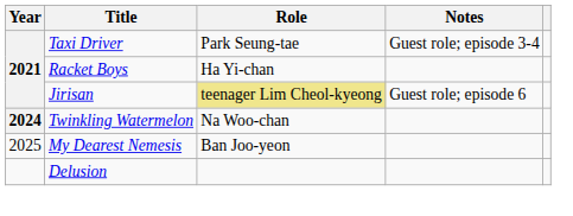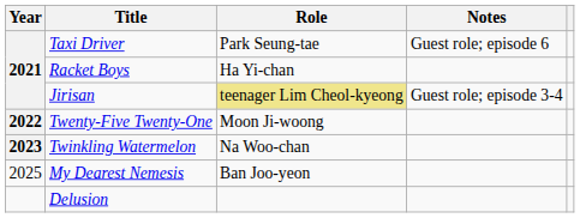 <table class="wikitable plainrowheaders sortable">
 <tr>
 <th scope="col">Year</th>
 <th scope="col">Title</th>
 <th scope="col">Role</th>
 <th scope="col" class="unsortable">Notes</th>
 <th scope="col" class="unsortable"></th>
 </tr>
 <tr>
 <th scope="row" rowspan="3">2021</th>
 <td><em><a href='#'>Taxi Driver</a></em></td>
 <td>Park Seung-tae</td>
-<td>Guest role; episode 3-4</td>
+<td>Guest role; episode 6</td>
 <td style="text-align:center"></td>
 </tr>
 <tr>
 <td><em><a href='#'>Racket Boys</a></em></td>
 <td>Ha Yi-chan</td>
 <td></td>
 <td style="text-align:center"></td>
 </tr>
 <tr>
 <td><em><a href='#'>Jirisan</a></em></td>
 <td style="background: khaki;">teenager Lim Cheol-kyeong</td>
-<td>Guest role; episode 6</td>
+<td>Guest role; episode 3-4</td>
 <td style="text-align:center"></td>
 </tr>
 <tr>
-<th scope="row">2024</th>
+<th scope="row">2022</th>
+<td><em><a href='#'>Twenty-Five Twenty-One</a></em></td>
+<td>Moon Ji-woong</td>
+<td></td>
+<td style="text-align:center"></td>
+</tr>
+<tr>
+<th scope="row">2023</th>
 <td><em><a href='#'>Twinkling Watermelon</a></em></td>
 <td>Na Woo-chan</td>
 <td></td>
 <td style="text-align:center"></td>
 </tr>
 <tr>
 <td>2025</td>
 <td><em><a href='#'>My Dearest Nemesis</a></em></td>
 <td>Ban Joo-yeon</td>
 <td></td>
 <td style="text-align:center"></td>
 </tr>
 <tr>
 <td></td>
 <td><em><a href='#'>Delusion</a></em></td>
 <td></td>
 <td></td>
 <td style="text-align:center"></td>
 </tr>
 </table>
